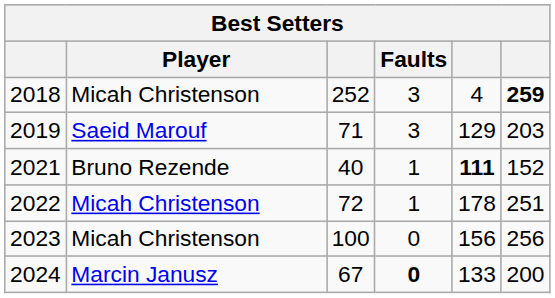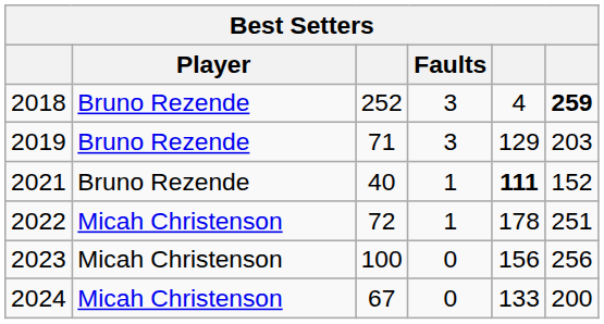 <table class="wikitable sortable" style=font-size:90%>
 <tr>
 <th colspan=7>Best Setters</th>
 </tr>
 <tr>
 <th></th>
 <th width=158>Player</th>
 <th width=20></th>
 <th width=20>Faults</th>
 <th width=20></th>
 <th width=20></th>
 </tr>
 <tr>
 <td>2018</td>
-<td> Micah Christenson</td>
+<td> <a href='#'>Bruno Rezende</a></td>
 <td align=center>252</td>
 <td align=center>3</td>
 <td align=center>4</td>
 <td align=center><strong>259</strong></td>
 </tr>
 <tr>
 <td>2019</td>
-<td> <a href='#'>Saeid Marouf</a></td>
+<td> <a href='#'>Bruno Rezende</a></td>
 <td align=center>71</td>
 <td align=center>3</td>
 <td align=center>129</td>
 <td align=center>203</td>
 </tr>
 <tr>
 <td>2021</td>
 <td> Bruno Rezende</td>
 <td align=center>40</td>
 <td align=center>1</td>
 <td align=center><strong>111</strong></td>
 <td align=center>152</td>
 </tr>
 <tr>
 <td>2022</td>
 <td> <a href='#'>Micah Christenson</a></td>
 <td align=center>72</td>
 <td align=center>1</td>
 <td align=center>178</td>
 <td align=center>251</td>
 </tr>
 <tr>
 <td>2023</td>
 <td> Micah Christenson</td>
 <td align=center>100</td>
 <td align=center>0</td>
 <td align=center>156</td>
 <td align=center>256</td>
 </tr>
 <tr>
 <td>2024</td>
-<td> <a href='#'>Marcin Janusz</a></td>
+<td> <a href='#'>Micah Christenson</a></td>
 <td align=center>67</td>
-<td align=center><strong>0</strong></td>
+<td align=center>0</td>
 <td align=center>133</td>
 <td align=center>200</td>
 </tr>
 </table>
